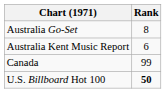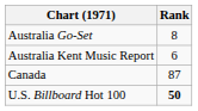 <table class="wikitable sortable">
 <tr>
 <th>Chart (1971)</th>
 <th>Rank</th>
 </tr>
 <tr>
 <td>Australia <em>Go-Set</em></td>
 <td style="text-align:center;">8</td>
 </tr>
 <tr>
 <td>Australia Kent Music Report</td>
 <td style="text-align:center;">6</td>
 </tr>
 <tr>
 <td>Canada</td>
-<td style="text-align:center;">99</td>
+<td style="text-align:center;">87</td>
 </tr>
 <tr>
 <td>U.S. <em>Billboard</em> Hot 100</td>
 <td style="text-align:center;"><strong>50</strong></td>
 </tr>
 </table>
